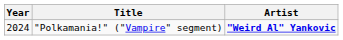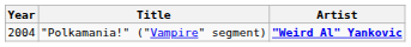 <table class="wikitable sortable">
 <tr>
 <th>Year</th>
 <th>Title</th>
 <th>Artist</th>
 </tr>
 <tr>
-<td>2024</td>
+<td>2004</td>
 <td>"Polkamania!" ("<a href='#'>Vampire</a>" segment)</td>
 <td><strong><a href='#'>"Weird Al" Yankovic</a></strong></td>
 </tr>
 </table>
